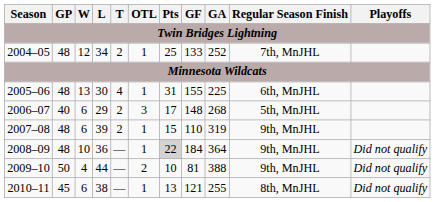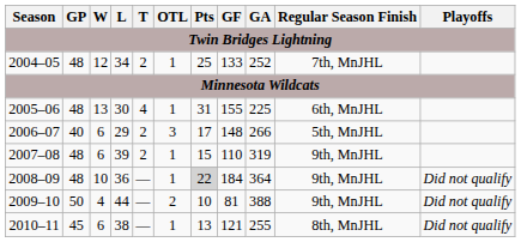 <table class="wikitable" style="text-align:center">
 <tr>
 <th>Season</th>
 <th>GP</th>
 <th>W</th>
 <th>L</th>
 <th>T</th>
 <th>OTL</th>
 <th>Pts</th>
 <th>GF</th>
 <th>GA</th>
 <th>Regular Season Finish</th>
 <th>Playoffs</th>
 </tr>
 <tr align="center" bgcolor="#bbaaaa">
 <td colspan="11"><strong><em>Twin Bridges Lightning</em></strong></td>
 </tr>
 <tr>
 <td>2004–05</td>
 <td>48</td>
 <td>12</td>
 <td>34</td>
 <td>2</td>
 <td>1</td>
 <td>25</td>
 <td>133</td>
 <td>252</td>
 <td>7th, MnJHL</td>
 <td></td>
 </tr>
 <tr align="center" bgcolor="#bbaaaa">
 <td colspan="11"><strong><em>Minnesota Wildcats</em></strong></td>
 </tr>
 <tr>
 <td>2005–06</td>
 <td>48</td>
 <td>13</td>
 <td>30</td>
 <td>4</td>
 <td>1</td>
 <td>31</td>
 <td>155</td>
 <td>225</td>
 <td>6th, MnJHL</td>
 <td></td>
 </tr>
 <tr>
 <td>2006–07</td>
 <td>40</td>
 <td>6</td>
 <td>29</td>
 <td>2</td>
 <td>3</td>
 <td>17</td>
 <td>148</td>
-<td>268</td>
+<td>266</td>
 <td>5th, MnJHL</td>
 <td></td>
 </tr>
 <tr>
 <td>2007–08</td>
 <td>48</td>
 <td>6</td>
 <td>39</td>
 <td>2</td>
 <td>1</td>
 <td>15</td>
 <td>110</td>
 <td>319</td>
 <td>9th, MnJHL</td>
 <td></td>
 </tr>
 <tr>
 <td>2008–09</td>
 <td>48</td>
 <td>10</td>
 <td>36</td>
 <td>—</td>
 <td>1</td>
 <td style="background: lightgrey;">22</td>
 <td>184</td>
 <td>364</td>
 <td>9th, MnJHL</td>
 <td><em>Did not qualify</em></td>
 </tr>
 <tr>
 <td>2009–10</td>
 <td>50</td>
 <td>4</td>
 <td>44</td>
 <td>—</td>
 <td>2</td>
 <td>10</td>
 <td>81</td>
 <td>388</td>
 <td>9th, MnJHL</td>
 <td><em>Did not qualify</em></td>
 </tr>
 <tr>
 <td>2010–11</td>
 <td>45</td>
 <td>6</td>
 <td>38</td>
 <td>—</td>
 <td>1</td>
 <td>13</td>
 <td>121</td>
 <td>255</td>
 <td>8th, MnJHL</td>
 <td><em>Did not qualify</em></td>
 </tr>
 </table>
